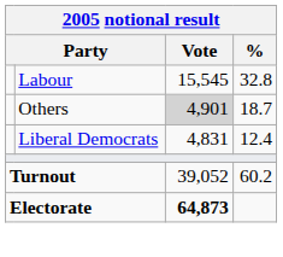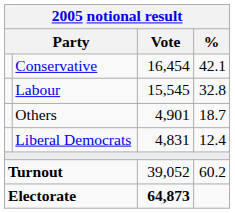 <table class="wikitable">
 <tr>
 <th colspan="4"><a href='#'>2005</a> <a href='#'>notional result</a></th>
 </tr>
 <tr>
 <th bgcolor="#DDDDFF" width="130px" colspan="2">Party</th>
 <th bgcolor="#DDDDFF" width="50px">Vote</th>
 <th bgcolor="#DDDDFF" width="30px">%</th>
 </tr>
 <tr>
 <td></td>
+<td><a href='#'>Conservative</a></td>
+<td align=right>16,454</td>
+<td align=right>42.1</td>
+</tr>
+<tr>
+<td></td>
 <td><a href='#'>Labour</a></td>
 <td align=right>15,545</td>
 <td align=right>32.8</td>
 </tr>
 <tr>
 <td></td>
 <td>Others</td>
-<td align=right style="background: lightgrey;">4,901</td>
+<td align=right>4,901</td>
 <td align=right>18.7</td>
 </tr>
 <tr>
 <td></td>
 <td><a href='#'>Liberal Democrats</a></td>
 <td align=right>4,831</td>
 <td align=right>12.4</td>
 </tr>
 <tr>
 <td colspan="4" bgcolor="#EAECF0"></td>
 </tr>
 <tr>
 <td colspan="2"><strong>Turnout</strong></td>
 <td align=right>39,052</td>
 <td align=right>60.2</td>
 </tr>
 <tr>
 <td colspan="2"><strong>Electorate</strong></td>
 <td align=right><strong>64,873</strong></td>
 </tr>
 </table>
